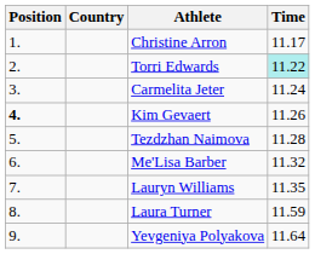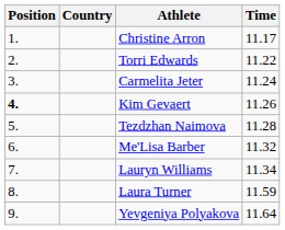 <table class="wikitable">
 <tr>
 <th>Position</th>
 <th>Country</th>
 <th>Athlete</th>
 <th>Time</th>
 </tr>
 <tr>
 <td>1.</td>
 <td></td>
 <td><a href='#'>Christine Arron</a></td>
 <td>11.17</td>
 </tr>
 <tr>
 <td>2.</td>
 <td></td>
 <td><a href='#'>Torri Edwards</a></td>
-<td style="background: paleturquoise;">11.22</td>
+<td>11.22</td>
 </tr>
 <tr>
 <td>3.</td>
 <td></td>
 <td><a href='#'>Carmelita Jeter</a></td>
 <td>11.24</td>
 </tr>
 <tr>
 <td><strong>4.</strong></td>
 <td></td>
 <td><a href='#'>Kim Gevaert</a></td>
 <td>11.26</td>
 </tr>
 <tr>
 <td>5.</td>
 <td></td>
 <td><a href='#'>Tezdzhan Naimova</a></td>
 <td>11.28</td>
 </tr>
 <tr>
 <td>6.</td>
 <td></td>
 <td><a href='#'>Me'Lisa Barber</a></td>
 <td>11.32</td>
 </tr>
 <tr>
 <td>7.</td>
 <td></td>
 <td><a href='#'>Lauryn Williams</a></td>
-<td>11.35</td>
+<td>11.34</td>
 </tr>
 <tr>
 <td>8.</td>
 <td></td>
 <td><a href='#'>Laura Turner</a></td>
 <td>11.59</td>
 </tr>
 <tr>
 <td>9.</td>
 <td></td>
 <td><a href='#'>Yevgeniya Polyakova</a></td>
 <td>11.64</td>
 </tr>
 </table>
